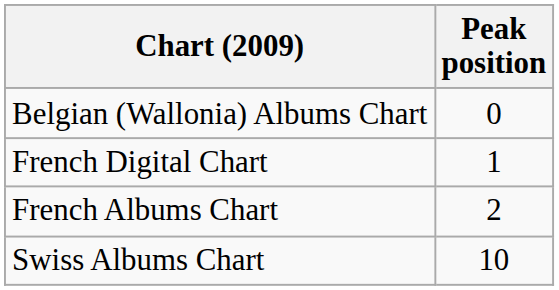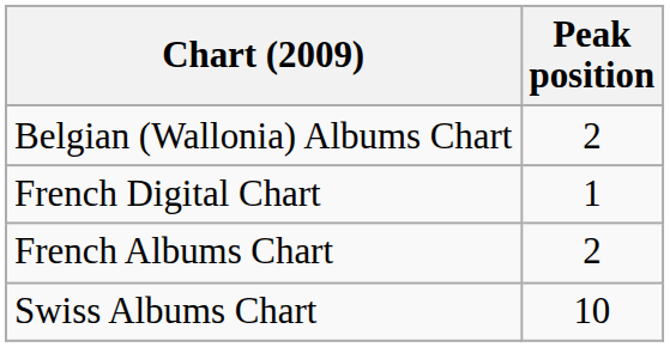 <table class="wikitable sortable">
 <tr>
 <th>Chart (2009)</th>
 <th>Peak<br>position</th>
 </tr>
 <tr>
 <td>Belgian (Wallonia) Albums Chart</td>
-<td align="center">0</td>
+<td align="center">2</td>
 </tr>
 <tr>
 <td>French Digital Chart</td>
 <td align="center">1</td>
 </tr>
 <tr>
 <td>French Albums Chart</td>
 <td align="center">2</td>
 </tr>
 <tr>
 <td>Swiss Albums Chart</td>
 <td align="center">10</td>
 </tr>
 </table>
